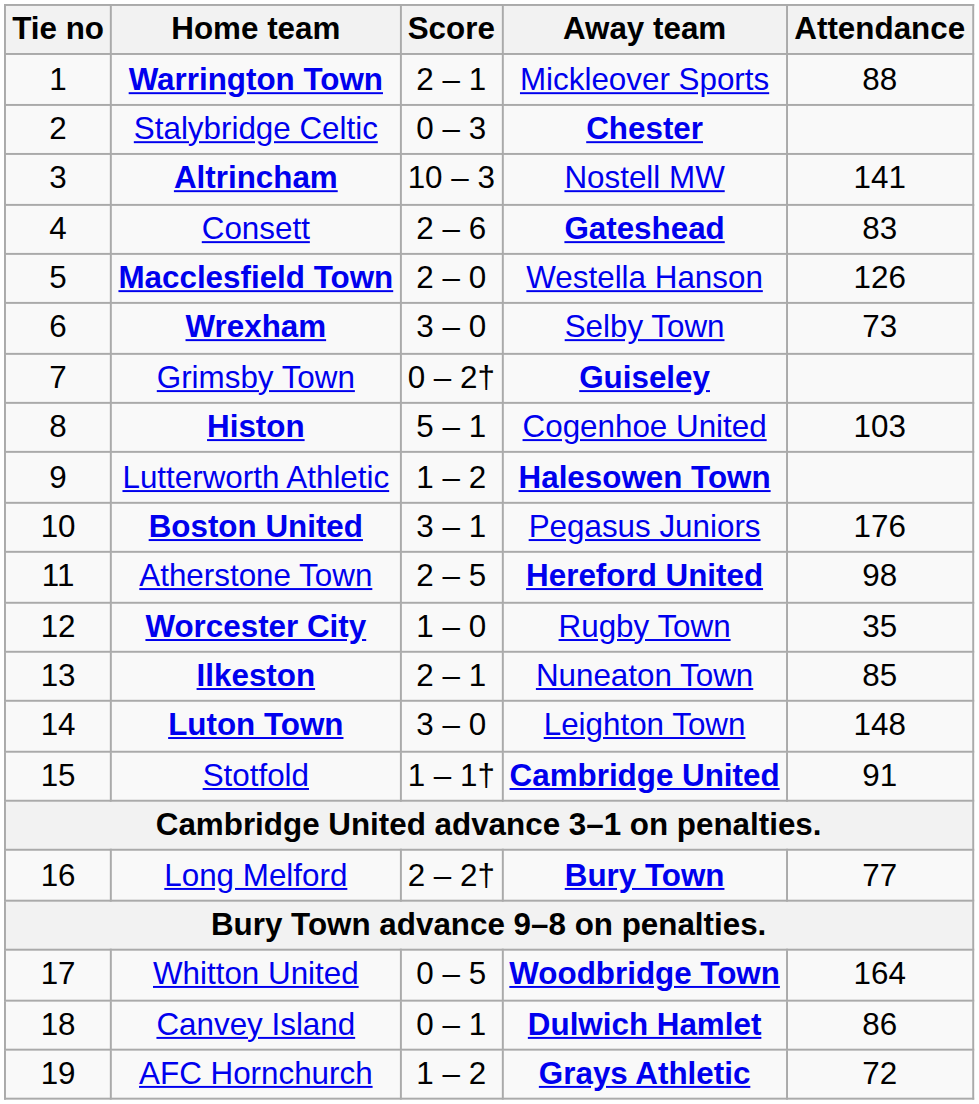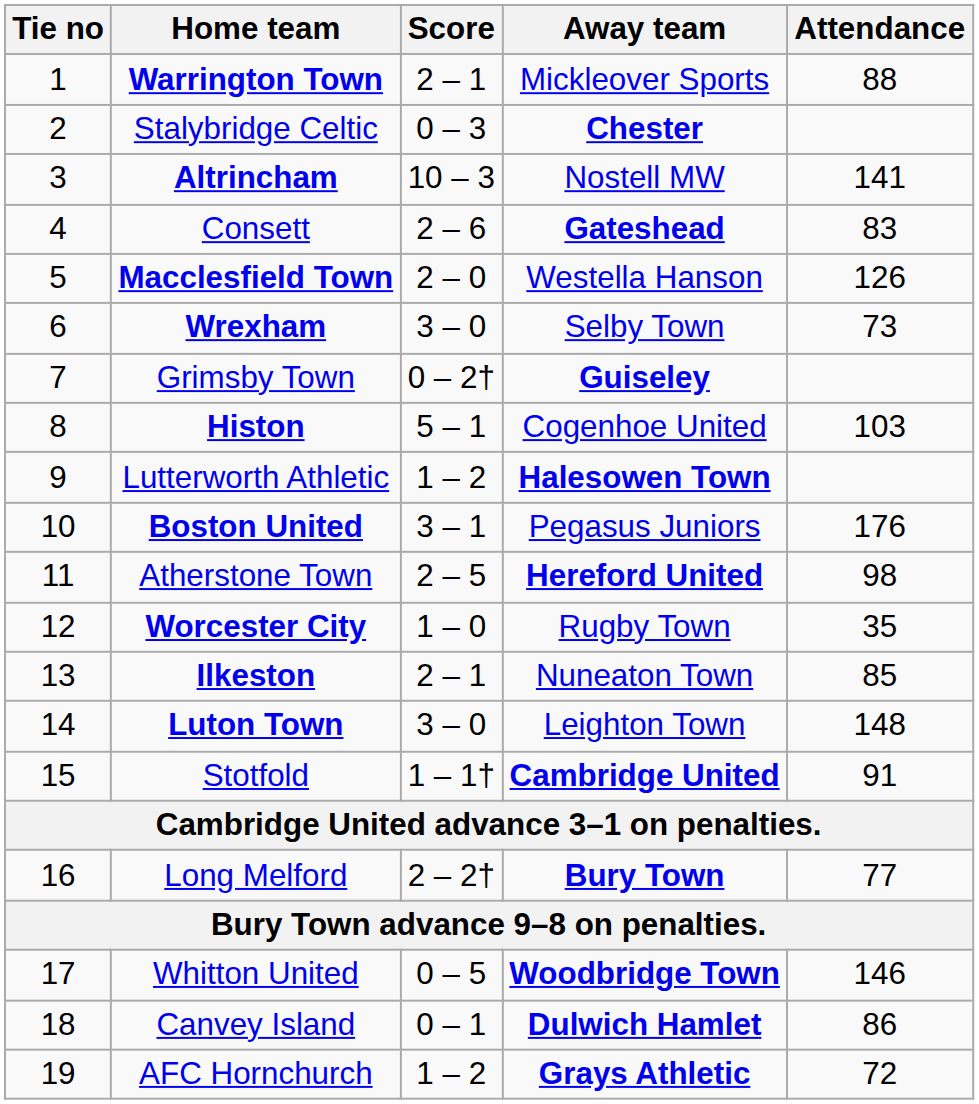 <table class="wikitable" style="text-align:center">
 <tr>
 <th>Tie no</th>
 <th>Home team</th>
 <th>Score</th>
 <th>Away team</th>
 <th>Attendance</th>
 </tr>
 <tr>
 <td>1</td>
 <td><strong><a href='#'>Warrington Town</a></strong></td>
 <td>2 – 1</td>
 <td><a href='#'>Mickleover Sports</a></td>
 <td>88</td>
 </tr>
 <tr>
 <td>2</td>
 <td><a href='#'>Stalybridge Celtic</a></td>
 <td>0 – 3</td>
 <td><strong><a href='#'>Chester</a></strong></td>
 <td></td>
 </tr>
 <tr>
 <td>3</td>
 <td><strong><a href='#'>Altrincham</a></strong></td>
 <td>10 – 3</td>
 <td><a href='#'>Nostell MW</a></td>
 <td>141</td>
 </tr>
 <tr>
 <td>4</td>
 <td><a href='#'>Consett</a></td>
 <td>2 – 6</td>
 <td><strong><a href='#'>Gateshead</a></strong></td>
 <td>83</td>
 </tr>
 <tr>
 <td>5</td>
 <td><strong><a href='#'>Macclesfield Town</a></strong></td>
 <td>2 – 0</td>
 <td><a href='#'>Westella Hanson</a></td>
 <td>126</td>
 </tr>
 <tr>
 <td>6</td>
 <td><strong><a href='#'>Wrexham</a></strong></td>
 <td>3 – 0</td>
 <td><a href='#'>Selby Town</a></td>
 <td>73</td>
 </tr>
 <tr>
 <td>7</td>
 <td><a href='#'>Grimsby Town</a></td>
 <td>0 – 2†</td>
 <td><strong><a href='#'>Guiseley</a></strong></td>
 <td></td>
 </tr>
 <tr>
 <td>8</td>
 <td><strong><a href='#'>Histon</a></strong></td>
 <td>5 – 1</td>
 <td><a href='#'>Cogenhoe United</a></td>
 <td>103</td>
 </tr>
 <tr>
 <td>9</td>
 <td><a href='#'>Lutterworth Athletic</a></td>
 <td>1 – 2</td>
 <td><strong><a href='#'>Halesowen Town</a></strong></td>
 <td></td>
 </tr>
 <tr>
 <td>10</td>
 <td><strong><a href='#'>Boston United</a></strong></td>
 <td>3 – 1</td>
 <td><a href='#'>Pegasus Juniors</a></td>
 <td>176</td>
 </tr>
 <tr>
 <td>11</td>
 <td><a href='#'>Atherstone Town</a></td>
 <td>2 – 5</td>
 <td><strong><a href='#'>Hereford United</a></strong></td>
 <td>98</td>
 </tr>
 <tr>
 <td>12</td>
 <td><strong><a href='#'>Worcester City</a></strong></td>
 <td>1 – 0</td>
 <td><a href='#'>Rugby Town</a></td>
 <td>35</td>
 </tr>
 <tr>
 <td>13</td>
 <td><strong><a href='#'>Ilkeston</a></strong></td>
 <td>2 – 1</td>
 <td><a href='#'>Nuneaton Town</a></td>
 <td>85</td>
 </tr>
 <tr>
 <td>14</td>
 <td><strong><a href='#'>Luton Town</a></strong></td>
 <td>3 – 0</td>
 <td><a href='#'>Leighton Town</a></td>
 <td>148</td>
 </tr>
 <tr>
 <td>15</td>
 <td><a href='#'>Stotfold</a></td>
 <td>1 – 1†</td>
 <td><strong><a href='#'>Cambridge United</a></strong></td>
 <td>91</td>
 </tr>
 <tr>
 <th colspan="5">Cambridge United advance 3–1 on penalties.</th>
 </tr>
 <tr>
 <td>16</td>
 <td><a href='#'>Long Melford</a></td>
 <td>2 – 2†</td>
 <td><strong><a href='#'>Bury Town</a></strong></td>
 <td>77</td>
 </tr>
 <tr>
 <th colspan="5">Bury Town advance 9–8 on penalties.</th>
 </tr>
 <tr>
 <td>17</td>
 <td><a href='#'>Whitton United</a></td>
 <td>0 – 5</td>
 <td><strong><a href='#'>Woodbridge Town</a></strong></td>
-<td>164</td>
+<td>146</td>
 </tr>
 <tr>
 <td>18</td>
 <td><a href='#'>Canvey Island</a></td>
 <td>0 – 1</td>
 <td><strong><a href='#'>Dulwich Hamlet</a></strong></td>
 <td>86</td>
 </tr>
 <tr>
 <td>19</td>
 <td><a href='#'>AFC Hornchurch</a></td>
 <td>1 – 2</td>
 <td><strong><a href='#'>Grays Athletic</a></strong></td>
 <td>72</td>
 </tr>
 </table>
